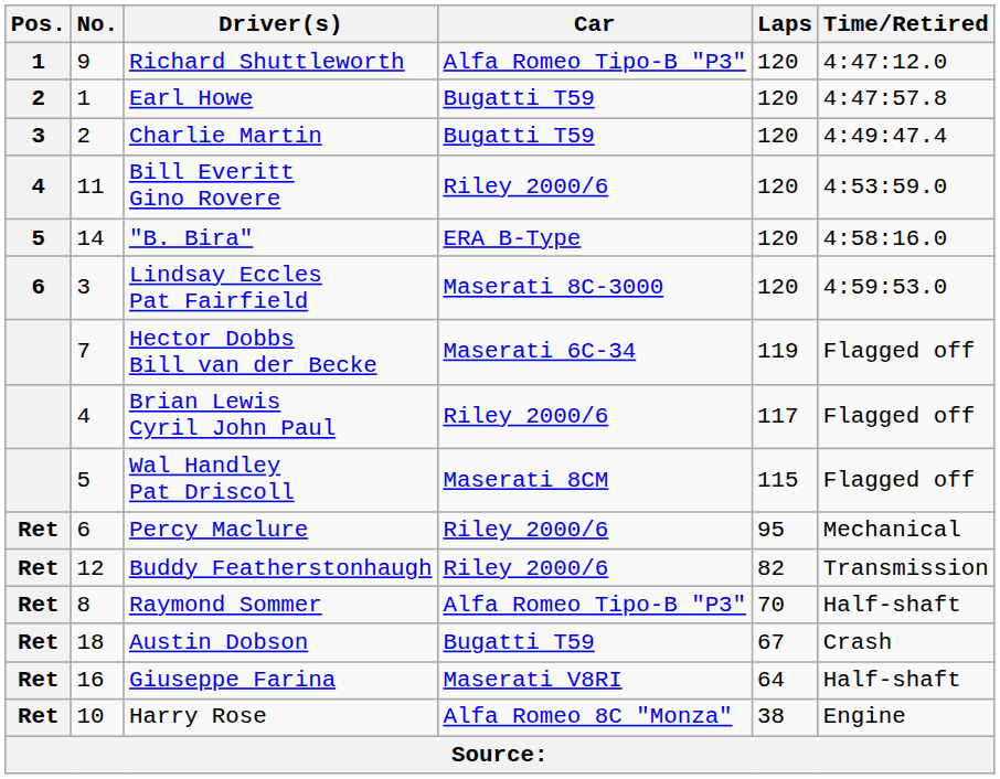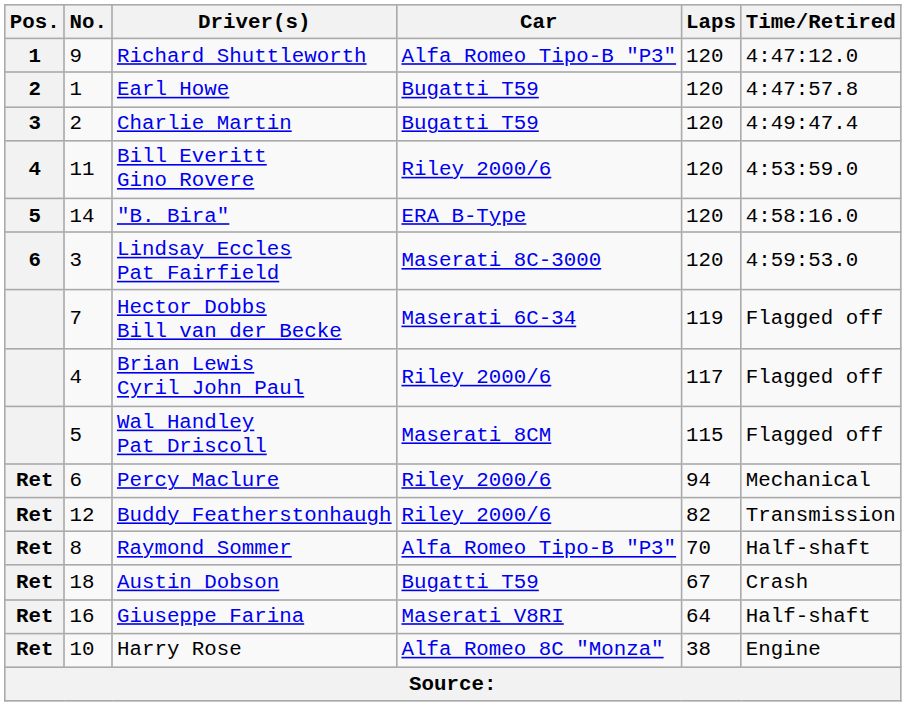 <table class="wikitable">
 <tr>
 <th>Pos.</th>
 <th>No.</th>
 <th>Driver(s)</th>
 <th>Car</th>
 <th>Laps</th>
 <th>Time/Retired</th>
 </tr>
 <tr>
 <th>1</th>
 <td>9</td>
 <td> <a href='#'>Richard Shuttleworth</a></td>
 <td><a href='#'>Alfa Romeo Tipo-B "P3"</a></td>
 <td>120</td>
 <td>4:47:12.0</td>
 </tr>
 <tr>
 <th>2</th>
 <td>1</td>
 <td> <a href='#'>Earl Howe</a></td>
 <td><a href='#'>Bugatti T59</a></td>
 <td>120</td>
 <td>4:47:57.8</td>
 </tr>
 <tr>
 <th>3</th>
 <td>2</td>
 <td> <a href='#'>Charlie Martin</a></td>
 <td><a href='#'>Bugatti T59</a></td>
 <td>120</td>
 <td>4:49:47.4</td>
 </tr>
 <tr>
 <th>4</th>
 <td>11</td>
 <td> <a href='#'>Bill Everitt</a><br> <a href='#'>Gino Rovere</a></td>
 <td><a href='#'>Riley 2000/6</a></td>
 <td>120</td>
 <td>4:53:59.0</td>
 </tr>
 <tr>
 <th>5</th>
 <td>14</td>
 <td> <a href='#'>"B. Bira"</a></td>
 <td><a href='#'>ERA B-Type</a></td>
 <td>120</td>
 <td>4:58:16.0</td>
 </tr>
 <tr>
 <th>6</th>
 <td>3</td>
 <td> <a href='#'>Lindsay Eccles</a><br> <a href='#'>Pat Fairfield</a></td>
 <td><a href='#'>Maserati 8C-3000</a></td>
 <td>120</td>
 <td>4:59:53.0</td>
 </tr>
 <tr>
 <th></th>
 <td>7</td>
 <td> <a href='#'>Hector Dobbs</a><br> <a href='#'>Bill van der Becke</a></td>
 <td><a href='#'>Maserati 6C-34</a></td>
 <td>119</td>
 <td>Flagged off</td>
 </tr>
 <tr>
 <th></th>
 <td>4</td>
 <td> <a href='#'>Brian Lewis</a><br> <a href='#'>Cyril John Paul</a></td>
 <td><a href='#'>Riley 2000/6</a></td>
 <td>117</td>
 <td>Flagged off</td>
 </tr>
 <tr>
 <th></th>
 <td>5</td>
 <td> <a href='#'>Wal Handley</a><br> <a href='#'>Pat Driscoll</a></td>
 <td><a href='#'>Maserati 8CM</a></td>
 <td>115</td>
 <td>Flagged off</td>
 </tr>
 <tr>
 <th>Ret</th>
 <td>6</td>
 <td> <a href='#'>Percy Maclure</a></td>
 <td><a href='#'>Riley 2000/6</a></td>
-<td>95</td>
+<td>94</td>
 <td>Mechanical</td>
 </tr>
 <tr>
 <th>Ret</th>
 <td>12</td>
 <td> <a href='#'>Buddy Featherstonhaugh</a></td>
 <td><a href='#'>Riley 2000/6</a></td>
 <td>82</td>
 <td>Transmission</td>
 </tr>
 <tr>
 <th>Ret</th>
 <td>8</td>
 <td> <a href='#'>Raymond Sommer</a></td>
 <td><a href='#'>Alfa Romeo Tipo-B "P3"</a></td>
 <td>70</td>
 <td>Half-shaft</td>
 </tr>
 <tr>
 <th>Ret</th>
 <td>18</td>
 <td> <a href='#'>Austin Dobson</a></td>
 <td><a href='#'>Bugatti T59</a></td>
 <td>67</td>
 <td>Crash</td>
 </tr>
 <tr>
 <th>Ret</th>
 <td>16</td>
 <td> <a href='#'>Giuseppe Farina</a></td>
 <td><a href='#'>Maserati V8RI</a></td>
 <td>64</td>
 <td>Half-shaft</td>
 </tr>
 <tr>
 <th>Ret</th>
 <td>10</td>
 <td> Harry Rose</td>
 <td><a href='#'>Alfa Romeo 8C "Monza"</a></td>
 <td>38</td>
 <td>Engine</td>
 </tr>
 <tr>
 <th colspan="6">Source:</th>
 </tr>
 </table>
